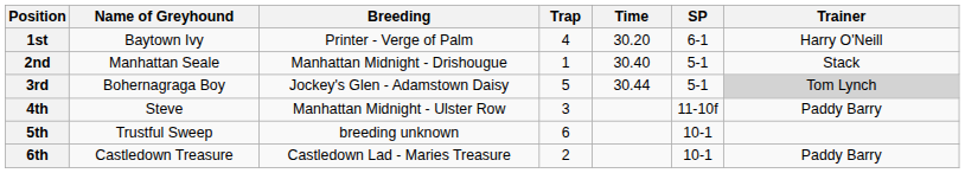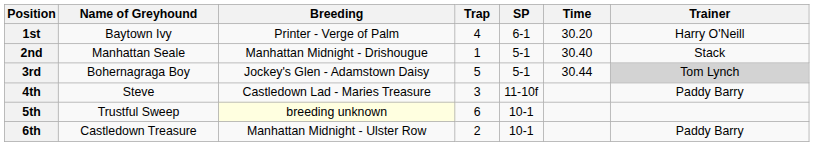 <table class="wikitable" style="text-align:center">
 <tr>
 <th width=50>Position</th>
 <th width=200>Name of Greyhound</th>
 <th width=300>Breeding</th>
 <th width=50>Trap</th>
+<th width=50>SP</th>
 <th width=80>Time</th>
-<th width=50>SP</th>
 <th width=250>Trainer</th>
 </tr>
 <tr>
 <th>1st</th>
 <td>Baytown Ivy</td>
 <td>Printer - Verge of Palm</td>
 <td>4</td>
+<td>6-1</td>
 <td>30.20</td>
-<td>6-1</td>
 <td>Harry O'Neill</td>
 </tr>
 <tr>
 <th>2nd</th>
 <td>Manhattan Seale</td>
 <td>Manhattan Midnight - Drishougue</td>
 <td>1</td>
+<td>5-1</td>
 <td>30.40</td>
-<td>5-1</td>
 <td>Stack</td>
 </tr>
 <tr>
 <th>3rd</th>
 <td>Bohernagraga Boy</td>
 <td>Jockey's Glen - Adamstown Daisy</td>
 <td>5</td>
+<td>5-1</td>
 <td>30.44</td>
-<td>5-1</td>
 <td style="background: lightgrey;">Tom Lynch</td>
 </tr>
 <tr>
 <th>4th</th>
 <td>Steve</td>
-<td>Manhattan Midnight - Ulster Row</td>
+<td>Castledown Lad - Maries Treasure</td>
 <td>3</td>
+<td>11-10f</td>
 <td></td>
-<td>11-10f</td>
 <td>Paddy Barry</td>
 </tr>
 <tr>
 <th>5th</th>
 <td>Trustful Sweep</td>
-<td>breeding unknown</td>
+<td style="background: lightyellow;">breeding unknown</td>
 <td>6</td>
+<td>10-1</td>
 <td></td>
-<td>10-1</td>
 <td></td>
 </tr>
 <tr>
 <th>6th</th>
 <td>Castledown Treasure</td>
-<td>Castledown Lad - Maries Treasure</td>
+<td>Manhattan Midnight - Ulster Row</td>
 <td>2</td>
+<td>10-1</td>
 <td></td>
-<td>10-1</td>
 <td>Paddy Barry</td>
 </tr>
 </table>
